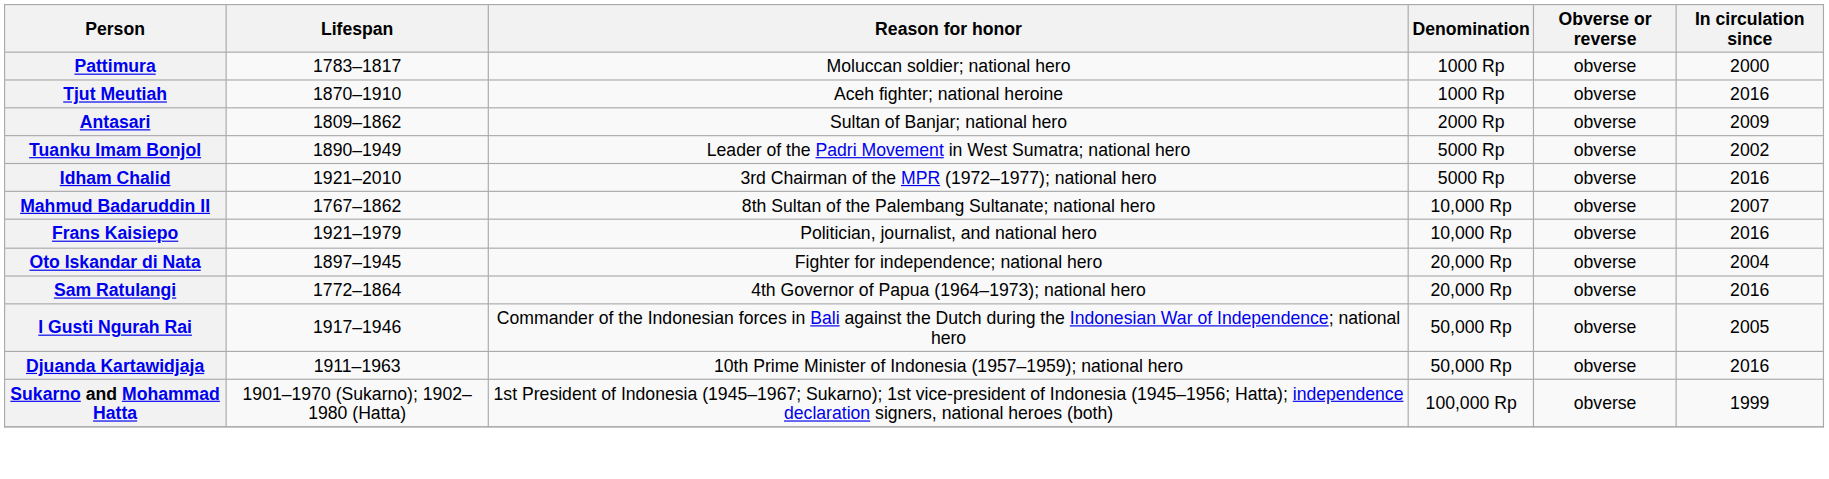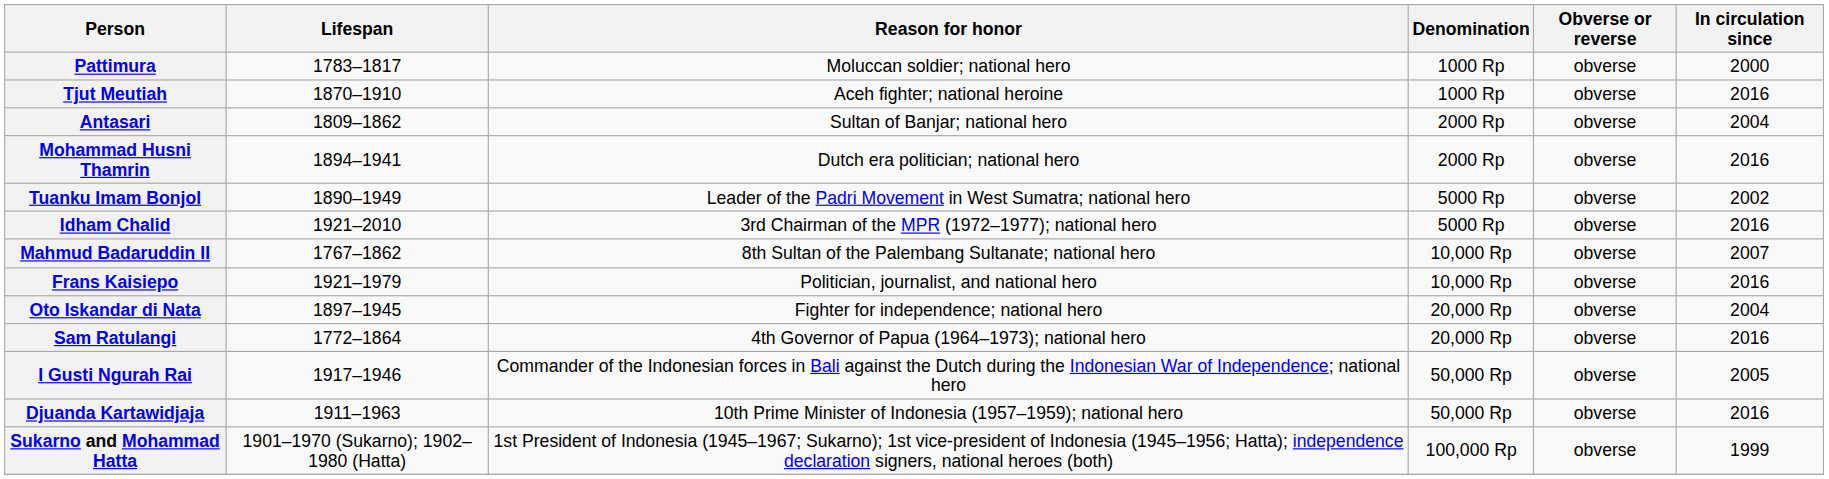 <table class="wikitable" style="font-size: 95%; text-align:center;">
 <tr>
 <th>Person</th>
 <th>Lifespan</th>
 <th>Reason for honor</th>
 <th>Denomination</th>
 <th>Obverse or reverse</th>
 <th>In circulation since</th>
 </tr>
 <tr>
 <th><a href='#'>Pattimura</a></th>
 <td>1783–1817</td>
 <td>Moluccan soldier; national hero</td>
 <td>1000 Rp</td>
 <td>obverse</td>
 <td>2000</td>
 </tr>
 <tr>
 <th><a href='#'>Tjut Meutiah</a></th>
 <td>1870–1910</td>
 <td>Aceh fighter; national heroine</td>
 <td>1000 Rp</td>
 <td>obverse</td>
 <td>2016</td>
 </tr>
 <tr>
 <th><a href='#'>Antasari</a></th>
 <td>1809–1862</td>
 <td>Sultan of Banjar; national hero</td>
 <td>2000 Rp</td>
 <td>obverse</td>
-<td>2009</td>
+<td>2004</td>
+</tr>
+<tr>
+<th><a href='#'>Mohammad Husni Thamrin</a></th>
+<td>1894–1941</td>
+<td>Dutch era politician; national hero</td>
+<td>2000 Rp</td>
+<td>obverse</td>
+<td>2016</td>
 </tr>
 <tr>
 <th><a href='#'>Tuanku Imam Bonjol</a></th>
 <td>1890–1949</td>
 <td>Leader of the <a href='#'>Padri Movement</a> in West Sumatra; national hero</td>
 <td>5000 Rp</td>
 <td>obverse</td>
 <td>2002</td>
 </tr>
 <tr>
 <th><a href='#'>Idham Chalid</a></th>
 <td>1921–2010</td>
 <td>3rd Chairman of the <a href='#'>MPR</a> (1972–1977); national hero</td>
 <td>5000 Rp</td>
 <td>obverse</td>
 <td>2016</td>
 </tr>
 <tr>
 <th><a href='#'>Mahmud Badaruddin II</a></th>
 <td>1767–1862</td>
 <td>8th Sultan of the Palembang Sultanate; national hero</td>
 <td>10,000 Rp</td>
 <td>obverse</td>
 <td>2007</td>
 </tr>
 <tr>
 <th><a href='#'>Frans Kaisiepo</a></th>
 <td>1921–1979</td>
 <td>Politician, journalist, and national hero</td>
 <td>10,000 Rp</td>
 <td>obverse</td>
 <td>2016</td>
 </tr>
 <tr>
 <th><a href='#'>Oto Iskandar di Nata</a></th>
 <td>1897–1945</td>
 <td>Fighter for independence; national hero</td>
 <td>20,000 Rp</td>
 <td>obverse</td>
 <td>2004</td>
 </tr>
 <tr>
 <th><a href='#'>Sam Ratulangi</a></th>
 <td>1772–1864</td>
 <td>4th Governor of Papua (1964–1973); national hero</td>
 <td>20,000 Rp</td>
 <td>obverse</td>
 <td>2016</td>
 </tr>
 <tr>
 <th><a href='#'>I Gusti Ngurah Rai</a></th>
 <td>1917–1946</td>
 <td>Commander of the Indonesian forces in <a href='#'>Bali</a> against the Dutch during the <a href='#'>Indonesian War of Independence</a>; national hero</td>
 <td>50,000 Rp</td>
 <td>obverse</td>
 <td>2005</td>
 </tr>
 <tr>
 <th><a href='#'>Djuanda Kartawidjaja</a></th>
 <td>1911–1963</td>
 <td>10th Prime Minister of Indonesia (1957–1959); national hero</td>
 <td>50,000 Rp</td>
 <td>obverse</td>
 <td>2016</td>
 </tr>
 <tr>
 <th><a href='#'>Sukarno</a> and <a href='#'>Mohammad Hatta</a></th>
 <td>1901–1970 (Sukarno); 1902–1980 (Hatta)</td>
 <td>1st President of Indonesia (1945–1967; Sukarno); 1st vice-president of Indonesia (1945–1956; Hatta); <a href='#'>independence declaration</a> signers, national heroes (both)</td>
 <td>100,000 Rp</td>
 <td>obverse</td>
 <td>1999</td>
 </tr>
 <tr>
 </tr>
 </table>
